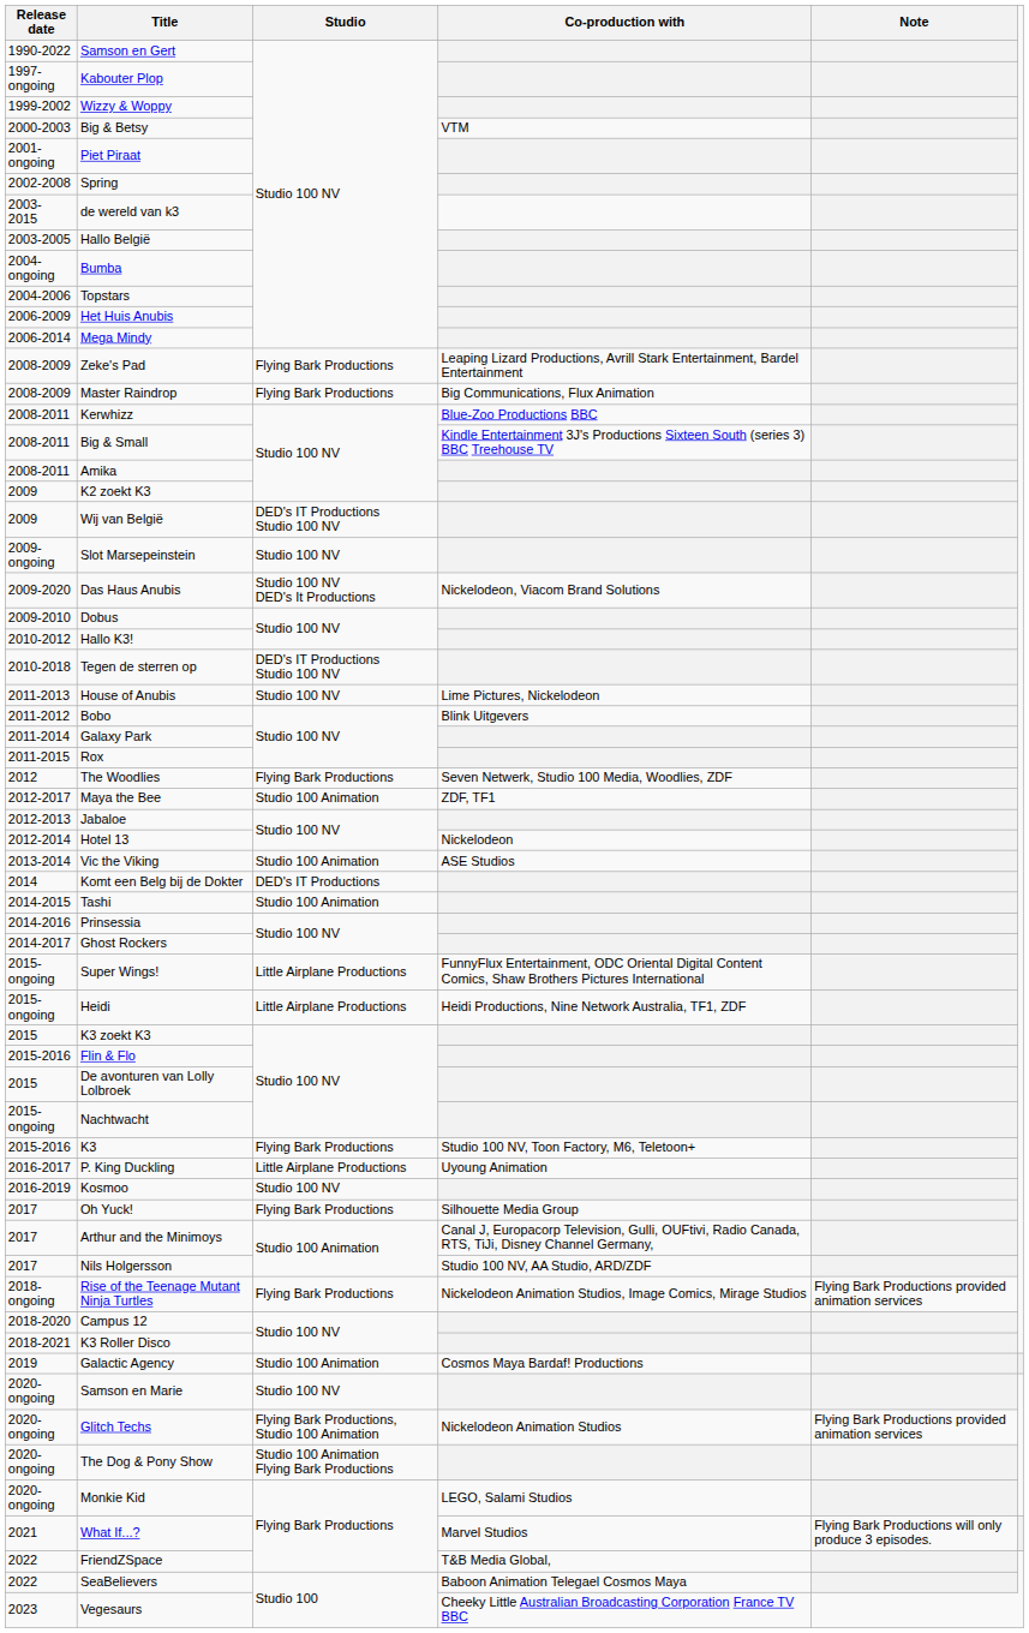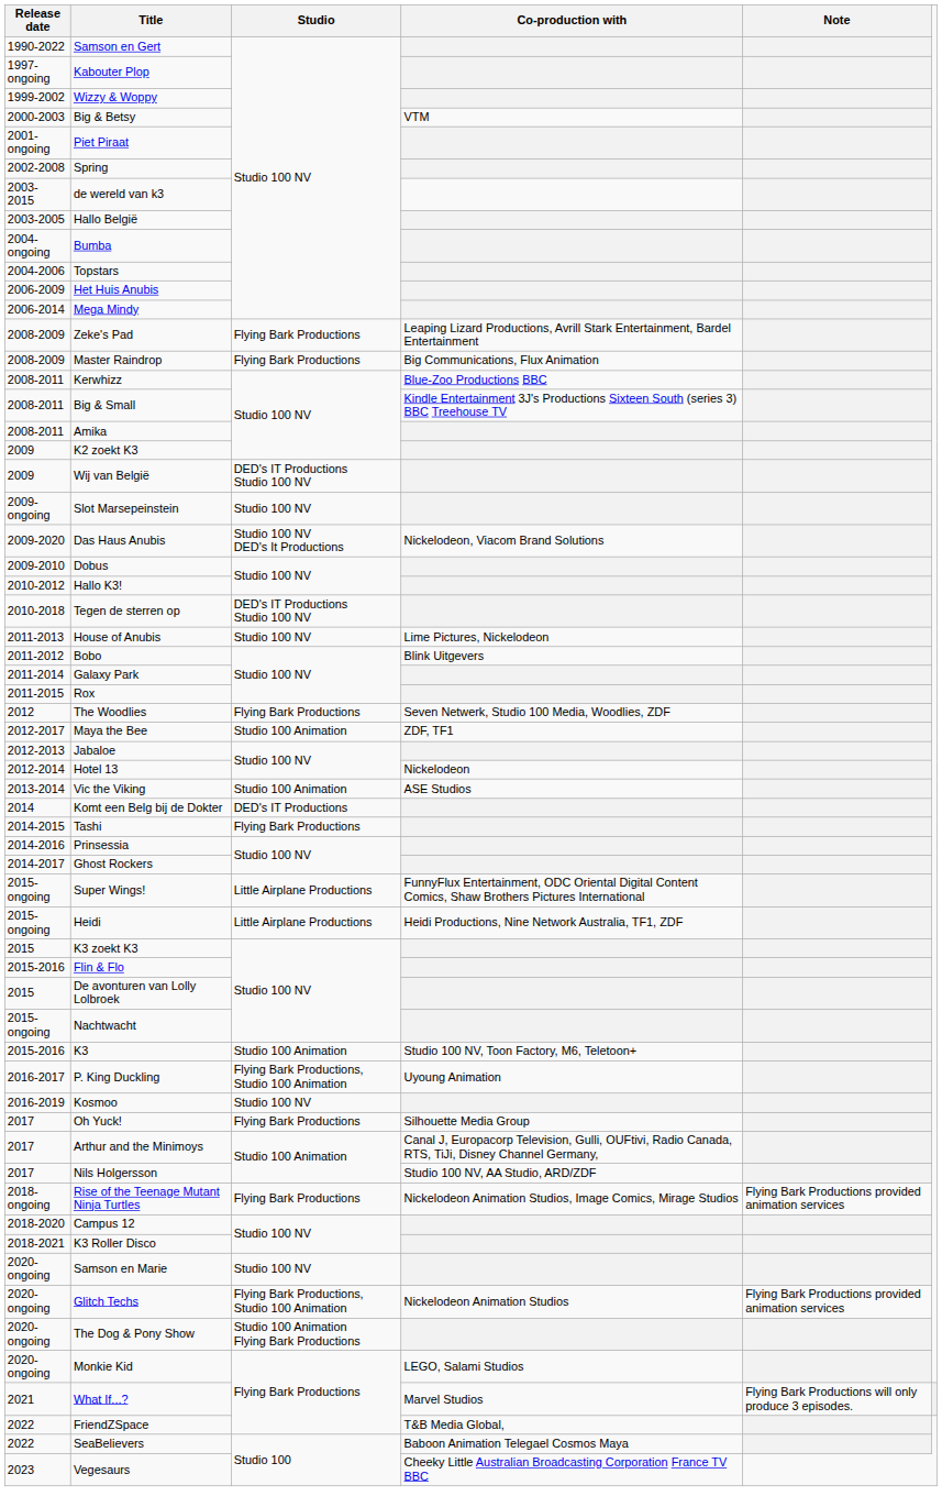 <table class="wikitable sortable">
 <tr>
 <th>Release date</th>
 <th>Title</th>
 <th>Studio</th>
 <th>Co-production with</th>
 <th>Note</th>
 </tr>
 <tr>
 <td>1990-2022</td>
 <td><a href='#'>Samson en Gert</a></td>
 <td rowspan="12">Studio 100 NV</td>
 <th></th>
 <th></th>
 </tr>
 <tr>
 <td>1997-ongoing</td>
 <td><a href='#'>Kabouter Plop</a></td>
 <th></th>
 <th></th>
 </tr>
 <tr>
 <td>1999-2002</td>
 <td><a href='#'>Wizzy & Woppy</a></td>
 <th></th>
 <th></th>
 </tr>
 <tr>
 <td>2000-2003</td>
 <td>Big & Betsy</td>
 <td>VTM</td>
 <th></th>
 </tr>
 <tr>
 <td>2001-ongoing</td>
 <td><a href='#'>Piet Piraat</a></td>
 <th></th>
 <th></th>
 </tr>
 <tr>
 <td>2002-2008</td>
 <td>Spring</td>
 <th></th>
 <th></th>
 </tr>
 <tr>
 <td>2003-<br>2015</td>
 <td>de wereld van k3</td>
 <td></td>
 <th></th>
 </tr>
 <tr>
 <td>2003-2005</td>
 <td>Hallo België</td>
 <th></th>
 <th></th>
 </tr>
 <tr>
 <td>2004-ongoing</td>
 <td><a href='#'>Bumba</a></td>
 <th></th>
 <th></th>
 </tr>
 <tr>
 <td>2004-2006</td>
 <td>Topstars</td>
 <th></th>
 <th></th>
 </tr>
 <tr>
 <td>2006-2009</td>
 <td><a href='#'>Het Huis Anubis</a></td>
 <th></th>
 <th></th>
 </tr>
 <tr>
 <td>2006-2014</td>
 <td><a href='#'>Mega Mindy</a></td>
 <th></th>
 <th></th>
 </tr>
 <tr>
 <td>2008-2009</td>
 <td>Zeke's Pad</td>
 <td>Flying Bark Productions</td>
 <td>Leaping Lizard Productions, Avrill Stark Entertainment, Bardel Entertainment</td>
 <th></th>
 </tr>
 <tr>
 <td>2008-2009</td>
 <td>Master Raindrop</td>
 <td>Flying Bark Productions</td>
 <td>Big Communications, Flux Animation</td>
 <th></th>
 </tr>
 <tr>
 <td>2008-2011</td>
 <td>Kerwhizz</td>
 <td rowspan="4">Studio 100 NV</td>
 <td><a href='#'>Blue-Zoo Productions</a> <a href='#'>BBC</a></td>
 <th></th>
 </tr>
 <tr>
 <td>2008-2011</td>
 <td>Big & Small</td>
 <td><a href='#'>Kindle Entertainment</a> 3J's Productions <a href='#'>Sixteen South</a> (series 3) <a href='#'>BBC</a> <a href='#'>Treehouse TV</a></td>
 <th></th>
 </tr>
 <tr>
 <td>2008-2011</td>
 <td>Amika</td>
 <th></th>
 <th></th>
 </tr>
 <tr>
 <td>2009</td>
 <td>K2 zoekt K3</td>
 <th></th>
 <th></th>
 </tr>
 <tr>
 <td>2009</td>
 <td>Wij van België</td>
 <td>DED's IT Productions <br>Studio 100 NV</td>
 <th></th>
 <th></th>
 </tr>
 <tr>
 <td>2009-ongoing</td>
 <td>Slot Marsepeinstein</td>
 <td>Studio 100 NV</td>
 <th></th>
 <th></th>
 </tr>
 <tr>
 <td>2009-2020</td>
 <td>Das Haus Anubis</td>
 <td>Studio 100 NV <br> DED's It Productions</td>
 <td>Nickelodeon, Viacom Brand Solutions</td>
 <th></th>
 </tr>
 <tr>
 <td>2009-2010</td>
 <td>Dobus</td>
 <td rowspan="2">Studio 100 NV</td>
 <th></th>
 <th></th>
 </tr>
 <tr>
 <td>2010-2012</td>
 <td>Hallo K3!</td>
 <th></th>
 <th></th>
 </tr>
 <tr>
 <td>2010-2018</td>
 <td>Tegen de sterren op</td>
 <td>DED's IT Productions <br>Studio 100 NV</td>
 <th></th>
 <th></th>
 </tr>
 <tr>
 <td>2011-2013</td>
 <td>House of Anubis</td>
 <td>Studio 100 NV</td>
 <td>Lime Pictures, Nickelodeon</td>
 <th></th>
 </tr>
 <tr>
 <td>2011-2012</td>
 <td>Bobo</td>
 <td rowspan="3">Studio 100 NV</td>
 <td>Blink Uitgevers</td>
 <th></th>
 </tr>
 <tr>
 <td>2011-2014</td>
 <td>Galaxy Park</td>
 <th></th>
 <th></th>
 </tr>
 <tr>
 <td>2011-2015</td>
 <td>Rox</td>
 <th></th>
 <th></th>
 </tr>
 <tr>
 <td>2012</td>
 <td>The Woodlies</td>
 <td>Flying Bark Productions</td>
 <td>Seven Netwerk, Studio 100 Media, Woodlies, ZDF</td>
 <th></th>
 </tr>
 <tr>
 <td>2012-2017</td>
 <td>Maya the Bee</td>
 <td>Studio 100 Animation</td>
 <td>ZDF, TF1</td>
 <th></th>
 </tr>
 <tr>
 <td>2012-2013</td>
 <td>Jabaloe</td>
 <td rowspan="2">Studio 100 NV</td>
 <th></th>
 <th></th>
 </tr>
 <tr>
 <td>2012-2014</td>
 <td>Hotel 13</td>
 <td>Nickelodeon</td>
 <th></th>
 </tr>
 <tr>
 <td>2013-2014</td>
 <td>Vic the Viking</td>
 <td>Studio 100 Animation</td>
 <td>ASE Studios</td>
 <th></th>
 </tr>
 <tr>
 <td>2014</td>
 <td>Komt een Belg bij de Dokter</td>
 <td>DED's IT Productions</td>
 <th></th>
 <th></th>
 </tr>
 <tr>
 <td>2014-2015</td>
 <td>Tashi</td>
-<td>Studio 100 Animation</td>
+<td>Flying Bark Productions</td>
 <th></th>
 <th></th>
 </tr>
 <tr>
 <td>2014-2016</td>
 <td>Prinsessia</td>
 <td rowspan="2">Studio 100 NV</td>
 <th></th>
 <th></th>
 </tr>
 <tr>
 <td>2014-2017</td>
 <td>Ghost Rockers</td>
 <th></th>
 <th></th>
 </tr>
 <tr>
 <td>2015-ongoing</td>
 <td>Super Wings!</td>
 <td>Little Airplane Productions</td>
 <td>FunnyFlux Entertainment, ODC Oriental Digital Content Comics, Shaw Brothers Pictures International</td>
 <th></th>
 </tr>
 <tr>
 <td>2015-ongoing</td>
 <td>Heidi</td>
 <td>Little Airplane Productions</td>
 <td>Heidi Productions, Nine Network Australia, TF1, ZDF</td>
 <th></th>
 </tr>
 <tr>
 <td>2015</td>
 <td>K3 zoekt K3</td>
 <td rowspan="4">Studio 100 NV</td>
 <th></th>
 <th></th>
 </tr>
 <tr>
 <td>2015-2016</td>
 <td><a href='#'>Flin & Flo</a></td>
 <th></th>
 <th></th>
 </tr>
 <tr>
 <td>2015</td>
 <td>De avonturen van Lolly Lolbroek</td>
 <th></th>
 <th></th>
 </tr>
 <tr>
 <td>2015-ongoing</td>
 <td>Nachtwacht</td>
 <th></th>
 <th></th>
 </tr>
 <tr>
 <td>2015-2016</td>
 <td>K3</td>
-<td>Flying Bark Productions</td>
+<td>Studio 100 Animation</td>
 <td>Studio 100 NV, Toon Factory, M6, Teletoon+</td>
 <th></th>
 </tr>
 <tr>
 <td>2016-2017</td>
 <td>P. King Duckling</td>
-<td>Little Airplane Productions</td>
+<td>Flying Bark Productions, Studio 100 Animation</td>
 <td>Uyoung Animation</td>
 <th></th>
 </tr>
 <tr>
 <td>2016-2019</td>
 <td>Kosmoo</td>
 <td>Studio 100 NV</td>
 <th></th>
 <th></th>
 </tr>
 <tr>
 <td>2017</td>
 <td>Oh Yuck!</td>
 <td>Flying Bark Productions</td>
 <td>Silhouette Media Group</td>
 <th></th>
 </tr>
 <tr>
 <td>2017</td>
 <td>Arthur and the Minimoys</td>
 <td rowspan="2">Studio 100 Animation</td>
 <td>Canal J, Europacorp Television, Gulli, OUFtivi, Radio Canada, RTS, TiJi, Disney Channel Germany,</td>
 <th></th>
 </tr>
 <tr>
 <td>2017</td>
 <td>Nils Holgersson</td>
 <td>Studio 100 NV, AA Studio, ARD/ZDF</td>
 <th></th>
 </tr>
 <tr>
 <td>2018-ongoing</td>
 <td><a href='#'>Rise of the Teenage Mutant Ninja Turtles</a></td>
 <td>Flying Bark Productions</td>
 <td>Nickelodeon Animation Studios, Image Comics, Mirage Studios</td>
 <td>Flying Bark Productions provided animation services</td>
 </tr>
 <tr>
 <td>2018-2020</td>
 <td>Campus 12</td>
 <td rowspan="2">Studio 100 NV</td>
 <th></th>
 <th></th>
 </tr>
 <tr>
 <td>2018-2021</td>
 <td>K3 Roller Disco</td>
-<th></th>
-<th></th>
-</tr>
-<tr>
-<td>2019</td>
-<td>Galactic Agency</td>
-<td>Studio 100 Animation</td>
-<td>Cosmos Maya  Bardaf! Productions</td>
 <th></th>
 <th></th>
 </tr>
 <tr>
 <td>2020-ongoing</td>
 <td>Samson en Marie</td>
 <td>Studio 100 NV</td>
 <th></th>
 <th></th>
 </tr>
 <tr>
 <td>2020-ongoing</td>
 <td><a href='#'>Glitch Techs</a></td>
 <td>Flying Bark Productions, Studio 100 Animation</td>
 <td>Nickelodeon Animation Studios</td>
 <td>Flying Bark Productions provided animation services</td>
 </tr>
 <tr>
 <td>2020-ongoing</td>
 <td>The Dog & Pony Show</td>
 <td>Studio 100 Animation <br> Flying Bark Productions</td>
 <th></th>
 <th></th>
 </tr>
 <tr>
 <td>2020-ongoing</td>
 <td>Monkie Kid</td>
 <td rowspan="3">Flying Bark Productions</td>
 <td>LEGO, Salami Studios</td>
 <th></th>
 </tr>
 <tr>
 <td>2021</td>
 <td><a href='#'>What If...?</a></td>
 <td>Marvel Studios</td>
 <td>Flying Bark Productions will only produce 3 episodes.</td>
 <th></th>
 </tr>
 <tr>
 <td>2022</td>
 <td>FriendZSpace</td>
 <td>T&B Media Global,</td>
 <th></th>
 </tr>
 <tr>
 <td>2022</td>
 <td>SeaBelievers</td>
 <td rowspan="2">Studio 100</td>
 <td>Baboon Animation Telegael Cosmos Maya</td>
 <th></th>
 </tr>
 <tr>
 <td>2023</td>
 <td>Vegesaurs</td>
 <td>Cheeky Little <a href='#'>Australian Broadcasting Corporation</a> <a href='#'>France TV</a> <a href='#'>BBC</a></td>
 </tr>
 </table>
